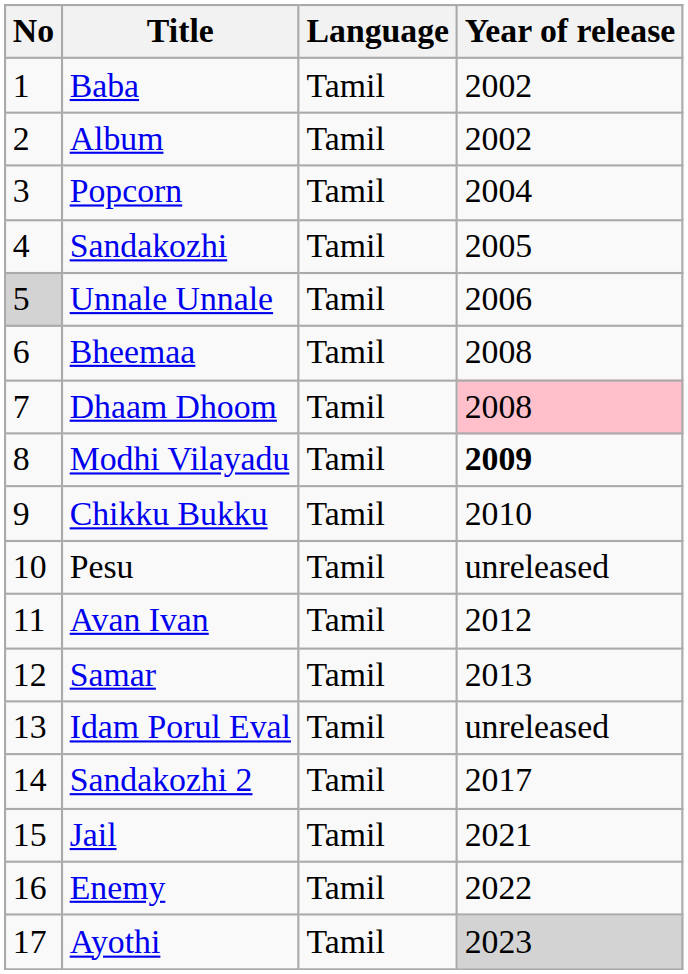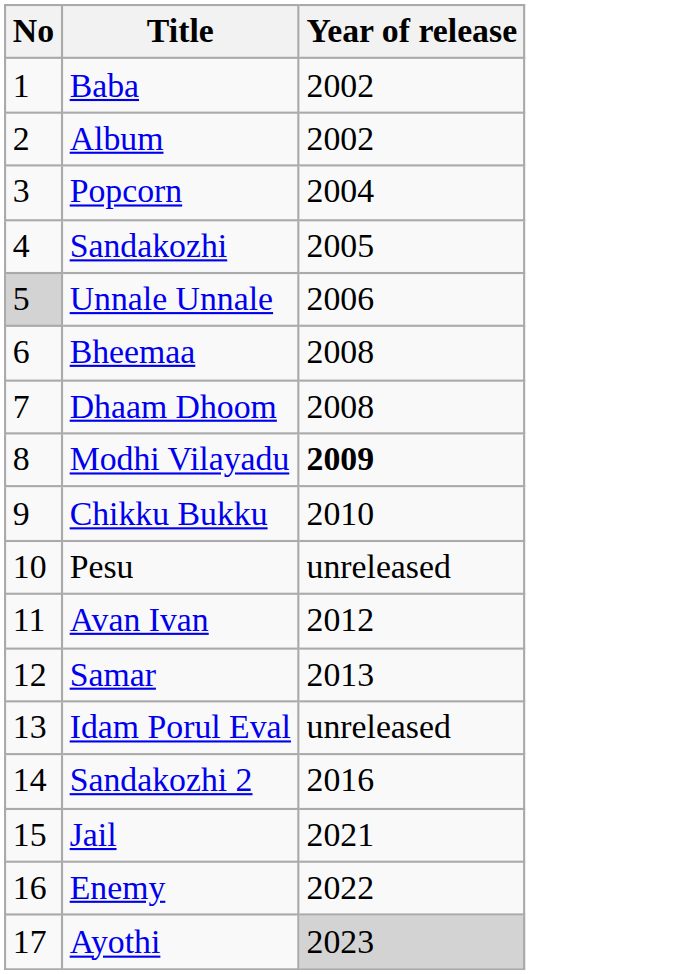 <table class="wikitable">
 <tr>
 <th>No</th>
 <th>Title</th>
-<th>Language</th>
 <th>Year of release</th>
 </tr>
 <tr>
 <td>1</td>
 <td><a href='#'>Baba</a></td>
-<td>Tamil</td>
 <td>2002</td>
 </tr>
 <tr>
 <td>2</td>
 <td><a href='#'>Album</a></td>
-<td>Tamil</td>
 <td>2002</td>
 </tr>
 <tr>
 <td>3</td>
 <td><a href='#'>Popcorn</a></td>
-<td>Tamil</td>
 <td>2004</td>
 </tr>
 <tr>
 <td>4</td>
 <td><a href='#'>Sandakozhi</a></td>
-<td>Tamil</td>
 <td>2005</td>
 </tr>
 <tr>
 <td style="background: lightgrey;">5</td>
 <td><a href='#'>Unnale Unnale</a></td>
-<td>Tamil</td>
 <td>2006</td>
 </tr>
 <tr>
 <td>6</td>
 <td><a href='#'>Bheemaa</a></td>
-<td>Tamil</td>
 <td>2008</td>
 </tr>
 <tr>
 <td>7</td>
 <td><a href='#'>Dhaam Dhoom</a></td>
-<td>Tamil</td>
-<td style="background: pink;">2008</td>
+<td>2008</td>
 </tr>
 <tr>
 <td>8</td>
 <td><a href='#'>Modhi Vilayadu</a></td>
-<td>Tamil</td>
 <td><strong>2009</strong></td>
 </tr>
 <tr>
 <td>9</td>
 <td><a href='#'>Chikku Bukku</a></td>
-<td>Tamil</td>
 <td>2010</td>
 </tr>
 <tr>
 <td>10</td>
 <td>Pesu</td>
-<td>Tamil</td>
 <td>unreleased</td>
 </tr>
 <tr>
 <td>11</td>
 <td><a href='#'>Avan Ivan</a></td>
-<td>Tamil</td>
 <td>2012</td>
 </tr>
 <tr>
 <td>12</td>
 <td><a href='#'>Samar</a></td>
-<td>Tamil</td>
 <td>2013</td>
 </tr>
 <tr>
 <td>13</td>
 <td><a href='#'>Idam Porul Eval</a></td>
-<td>Tamil</td>
 <td>unreleased</td>
 </tr>
 <tr>
 <td>14</td>
 <td><a href='#'>Sandakozhi 2</a></td>
-<td>Tamil</td>
-<td>2017</td>
+<td>2016</td>
 </tr>
 <tr>
 <td>15</td>
 <td><a href='#'>Jail</a></td>
-<td>Tamil</td>
 <td>2021</td>
 </tr>
 <tr>
 <td>16</td>
 <td><a href='#'>Enemy</a></td>
-<td>Tamil</td>
 <td>2022</td>
 </tr>
 <tr>
 <td>17</td>
 <td><a href='#'>Ayothi</a></td>
-<td>Tamil</td>
 <td style="background: lightgrey;">2023</td>
 </tr>
 </table>
